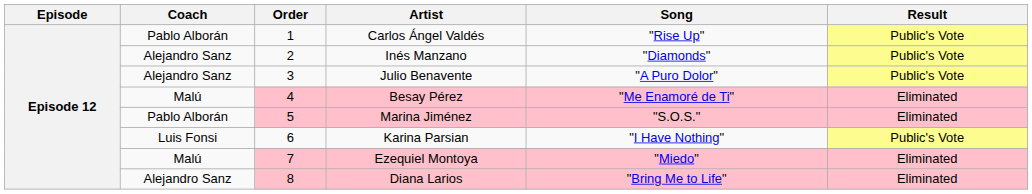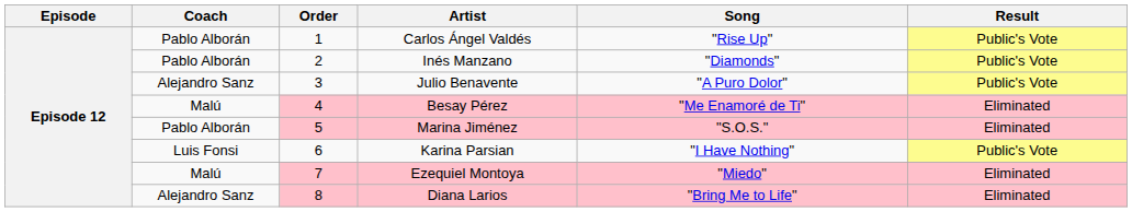 <table class="wikitable" style="text-align: center; width:100%">
 <tr>
 <th style="width:04%">Episode</th>
 <th style="width:05%">Coach</th>
 <th style="width:02%">Order</th>
 <th style="width:08%">Artist</th>
 <th style="width:12%">Song</th>
 <th style="width:08%">Result</th>
 </tr>
 <tr>
 <th rowspan="8">Episode 12<br></th>
 <td>Pablo Alborán</td>
 <td>1</td>
 <td>Carlos Ángel Valdés</td>
 <td>"<a href='#'>Rise Up</a>"</td>
 <td style="background:#fdfc8f">Public's Vote</td>
 </tr>
 <tr>
-<td>Alejandro Sanz</td>
+<td>Pablo Alborán</td>
 <td>2</td>
 <td>Inés Manzano</td>
 <td>"<a href='#'>Diamonds</a>"</td>
 <td style="background:#fdfc8f">Public's Vote</td>
 </tr>
 <tr>
 <td>Alejandro Sanz</td>
 <td>3</td>
 <td>Julio Benavente</td>
 <td>"<a href='#'>A Puro Dolor</a>"</td>
 <td style="background:#fdfc8f">Public's Vote</td>
 </tr>
 <tr>
 <td>Malú</td>
 <td bgcolor="pink">4</td>
 <td bgcolor="pink">Besay Pérez</td>
 <td bgcolor="pink">"<a href='#'>Me Enamoré de Ti</a>"</td>
 <td bgcolor="pink">Eliminated</td>
 </tr>
 <tr>
 <td>Pablo Alborán</td>
 <td bgcolor="pink">5</td>
 <td bgcolor="pink">Marina Jiménez</td>
 <td bgcolor="pink">"S.O.S."</td>
 <td bgcolor="pink">Eliminated</td>
 </tr>
 <tr>
 <td>Luis Fonsi</td>
 <td>6</td>
 <td>Karina Parsian</td>
 <td>"<a href='#'>I Have Nothing</a>"</td>
 <td style="background:#fdfc8f">Public's Vote</td>
 </tr>
 <tr>
 <td>Malú</td>
 <td bgcolor="pink">7</td>
 <td bgcolor="pink">Ezequiel Montoya</td>
 <td bgcolor="pink">"<a href='#'>Miedo</a>"</td>
 <td bgcolor="pink">Eliminated</td>
 </tr>
 <tr>
 <td>Alejandro Sanz</td>
 <td bgcolor="pink">8</td>
 <td bgcolor="pink">Diana Larios</td>
 <td bgcolor="pink">"<a href='#'>Bring Me to Life</a>"</td>
 <td bgcolor="pink">Eliminated</td>
 </tr>
 </table>
